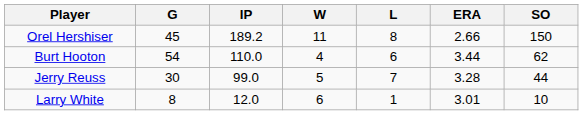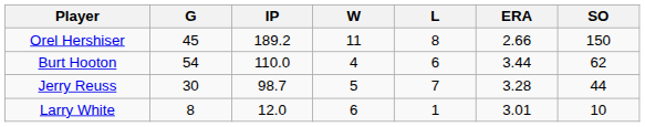 <table class="wikitable sortable">
 <tr>
 <th bgcolor="#DDDDFF" width="16%">Player</th>
 <th bgcolor="#DDDDFF" width="9%">G</th>
 <th bgcolor="#DDDDFF" width="9%">IP</th>
 <th bgcolor="#DDDDFF" width="9%">W</th>
 <th bgcolor="#DDDDFF" width="9%">L</th>
 <th bgcolor="#DDDDFF" width="9%">ERA</th>
 <th bgcolor="#DDDDFF" width="9%">SO</th>
 </tr>
 <tr align="center">
 <td><a href='#'>Orel Hershiser</a></td>
 <td>45</td>
 <td>189.2</td>
 <td>11</td>
 <td>8</td>
 <td>2.66</td>
 <td>150</td>
 </tr>
 <tr align=center>
 <td><a href='#'>Burt Hooton</a></td>
 <td>54</td>
 <td>110.0</td>
 <td>4</td>
 <td>6</td>
 <td>3.44</td>
 <td>62</td>
 </tr>
 <tr align=center>
 <td><a href='#'>Jerry Reuss</a></td>
 <td>30</td>
-<td>99.0</td>
+<td>98.7</td>
 <td>5</td>
 <td>7</td>
 <td>3.28</td>
 <td>44</td>
 </tr>
 <tr align=center>
 <td><a href='#'>Larry White</a></td>
 <td>8</td>
 <td>12.0</td>
 <td>6</td>
 <td>1</td>
 <td>3.01</td>
 <td>10</td>
 </tr>
 </table>
